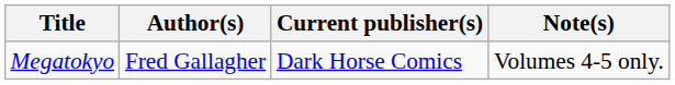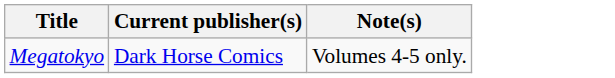 <table class="wikitable">
 <tr>
 <th>Title</th>
-<th>Author(s)</th>
 <th>Current publisher(s)</th>
 <th>Note(s)</th>
 </tr>
 <tr>
 <td><em><a href='#'>Megatokyo</a></em></td>
-<td><a href='#'>Fred Gallagher</a></td>
 <td><a href='#'>Dark Horse Comics</a></td>
 <td>Volumes 4-5 only.</td>
 </tr>
 </table>
